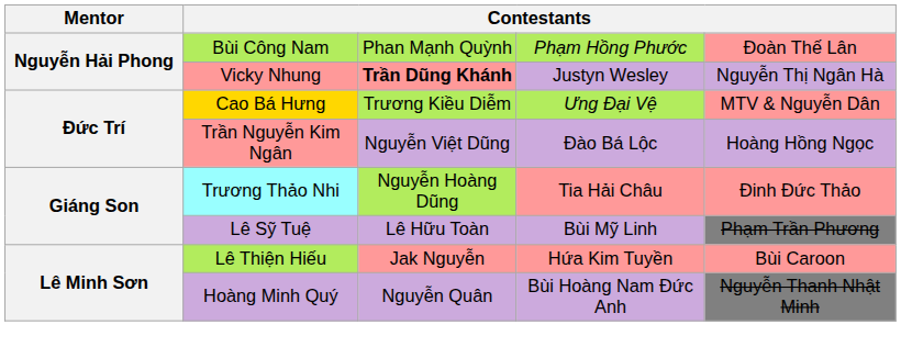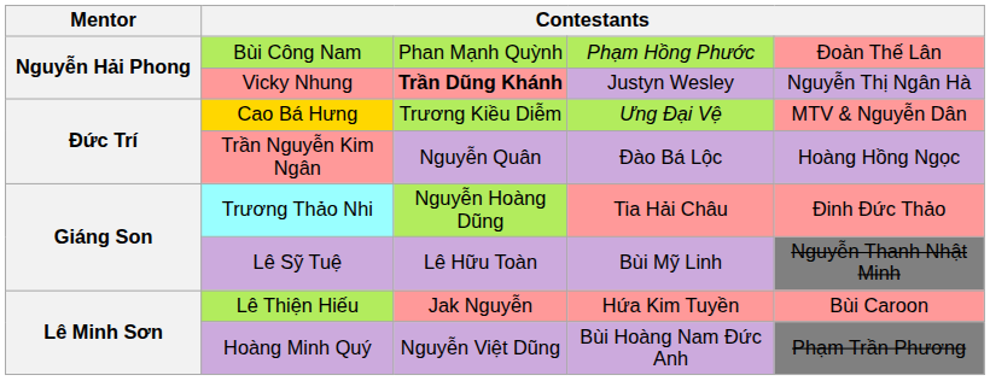 <table class="wikitable" style="text-align:center; width:90%;">
 <tr>
 <th style="width:20%;">Mentor</th>
 <th style="width:80%;" colspan=4>Contestants</th>
 </tr>
 <tr>
 <th rowspan=2>Nguyễn Hải Phong</th>
 <td style="background:#B2EC5D;">Bùi Công Nam</td>
 <td style="background:#B2EC5D;">Phan Mạnh Quỳnh</td>
 <td style="background:#B2EC5D;"><em>Phạm Hồng Phước</em></td>
 <td style="background:#FF9999;">Đoàn Thế Lân</td>
 </tr>
 <tr>
 <td style="background:#FF9999;">Vicky Nhung</td>
 <td style="background:#FF9999;"><strong>Trần Dũng Khánh</strong></td>
 <td style="background:#CAD;">Justyn Wesley</td>
 <td style="background:#CAD;">Nguyễn Thị Ngân Hà</td>
 </tr>
 <tr>
 <th rowspan=2>Đức Trí</th>
 <td style="background:gold;">Cao Bá Hưng</td>
 <td style="background:#B2EC5D;">Trương Kiều Diễm</td>
 <td style="background:#B2EC5D;"><em>Ưng Đại Vệ</em></td>
 <td style="background:#FF9999;">MTV & Nguyễn Dân</td>
 </tr>
 <tr>
 <td style="background:#FF9999;">Trần Nguyễn Kim Ngân</td>
-<td style="background:#CAD;">Nguyễn Việt Dũng</td>
+<td style="background:#CAD;">Nguyễn Quân</td>
 <td style="background:#CAD;">Đào Bá Lộc</td>
 <td style="background:#CAD;">Hoàng Hồng Ngọc</td>
 </tr>
 <tr>
 <th rowspan=2>Giáng Son</th>
 <td style="background:#99FFFF;">Trương Thảo Nhi</td>
 <td style="background:#B2EC5D;">Nguyễn Hoàng Dũng</td>
 <td style="background:#FF9999;">Tia Hải Châu</td>
 <td style="background:#FF9999;">Đinh Đức Thảo</td>
 </tr>
 <tr>
 <td style="background:#CAD;">Lê Sỹ Tuệ</td>
 <td style="background:#CAD;">Lê Hữu Toàn</td>
 <td style="background:#CAD;">Bùi Mỹ Linh</td>
-<td style="background:grey;"><s>Phạm Trần Phương</s></td>
+<td style="background:grey;"><s>Nguyễn Thanh Nhật Minh</s></td>
 </tr>
 <tr>
 <th rowspan=2>Lê Minh Sơn</th>
 <td style="background:#B2EC5D;">Lê Thiện Hiếu</td>
 <td style="background:#FF9999;">Jak Nguyễn</td>
 <td style="background:#FF9999;">Hứa Kim Tuyền</td>
 <td style="background:#FF9999;">Bùi Caroon</td>
 </tr>
 <tr>
 <td style="background:#CAD;">Hoàng Minh Quý</td>
-<td style="background:#CAD;">Nguyễn Quân</td>
+<td style="background:#CAD;">Nguyễn Việt Dũng</td>
 <td style="background:#CAD;">Bùi Hoàng Nam Đức Anh</td>
-<td style="background:grey;"><s>Nguyễn Thanh Nhật Minh</s></td>
+<td style="background:grey;"><s>Phạm Trần Phương</s></td>
 </tr>
 </table>
